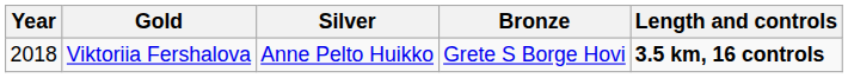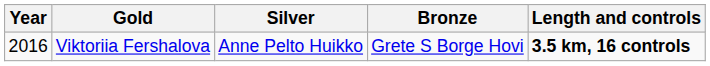 <table class="wikitable">
 <tr>
 <th>Year</th>
 <th>Gold</th>
 <th>Silver</th>
 <th>Bronze</th>
 <th>Length and controls</th>
 </tr>
 <tr>
-<td>2018</td>
+<td>2016</td>
 <td> <a href='#'>Viktoriia Fershalova</a></td>
 <td> <a href='#'>Anne Pelto Huikko</a></td>
 <td> <a href='#'>Grete S Borge Hovi</a></td>
 <td><strong>3.5 km, 16 controls</strong></td>
 </tr>
 </table>
